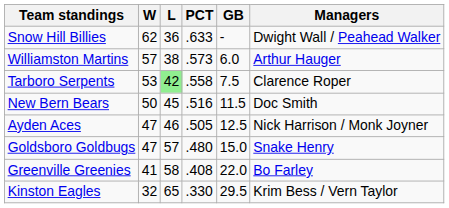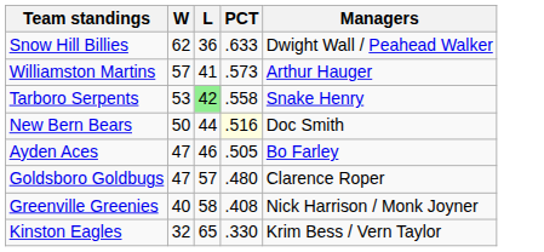 <table class="wikitable">
 <tr>
 <th>Team standings</th>
 <th>W</th>
 <th>L</th>
 <th>PCT</th>
-<th>GB</th>
 <th>Managers</th>
 </tr>
 <tr>
 <td><a href='#'>Snow Hill Billies</a></td>
 <td>62</td>
 <td>36</td>
 <td>.633</td>
-<td>-</td>
 <td>Dwight Wall / <a href='#'>Peahead Walker</a></td>
 </tr>
 <tr>
 <td><a href='#'>Williamston Martins</a></td>
 <td>57</td>
-<td>38</td>
+<td>41</td>
 <td>.573</td>
-<td>6.0</td>
 <td><a href='#'>Arthur Hauger</a></td>
 </tr>
 <tr>
 <td><a href='#'>Tarboro Serpents</a></td>
 <td>53</td>
 <td style="background: lightgreen;">42</td>
 <td>.558</td>
-<td>7.5</td>
-<td>Clarence Roper</td>
+<td><a href='#'>Snake Henry</a></td>
 </tr>
 <tr>
 <td><a href='#'>New Bern Bears</a></td>
 <td>50</td>
-<td>45</td>
-<td>.516</td>
-<td>11.5</td>
+<td>44</td>
+<td style="background: lightyellow;">.516</td>
 <td>Doc Smith</td>
 </tr>
 <tr>
 <td><a href='#'>Ayden Aces</a></td>
 <td>47</td>
 <td>46</td>
 <td>.505</td>
-<td>12.5</td>
-<td>Nick Harrison / Monk Joyner</td>
+<td><a href='#'>Bo Farley</a></td>
 </tr>
 <tr>
 <td><a href='#'>Goldsboro Goldbugs</a></td>
 <td>47</td>
 <td>57</td>
 <td>.480</td>
-<td>15.0</td>
-<td><a href='#'>Snake Henry</a></td>
+<td>Clarence Roper</td>
 </tr>
 <tr>
 <td><a href='#'>Greenville Greenies</a></td>
-<td>41</td>
+<td>40</td>
 <td>58</td>
 <td>.408</td>
-<td>22.0</td>
-<td><a href='#'>Bo Farley</a></td>
+<td>Nick Harrison / Monk Joyner</td>
 </tr>
 <tr>
 <td><a href='#'>Kinston Eagles</a></td>
 <td>32</td>
 <td>65</td>
 <td>.330</td>
-<td>29.5</td>
 <td>Krim Bess / Vern Taylor</td>
 </tr>
 </table>
